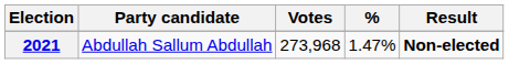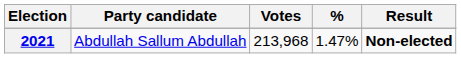 <table class="wikitable" style="text-align:center">
 <tr>
 <th>Election</th>
 <th>Party candidate</th>
 <th>Votes</th>
 <th>%</th>
 <th>Result</th>
 </tr>
 <tr>
 </tr>
 <tr>
 <th><a href='#'>2021</a></th>
 <td><a href='#'>Abdullah Sallum Abdullah</a></td>
-<td>273,968</td>
+<td>213,968</td>
 <td>1.47%</td>
 <td><strong>Non-elected</strong> </td>
 </tr>
 </table>
